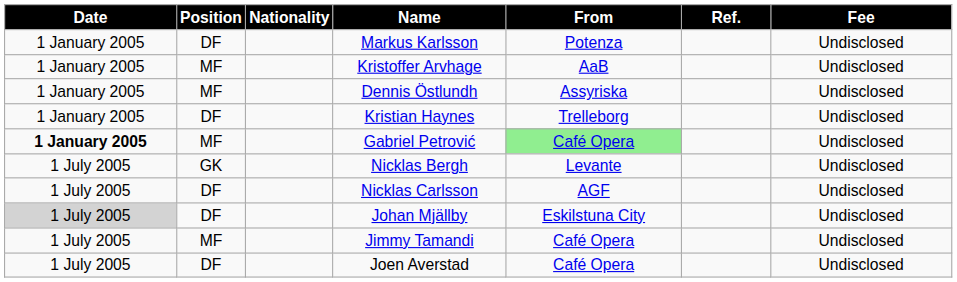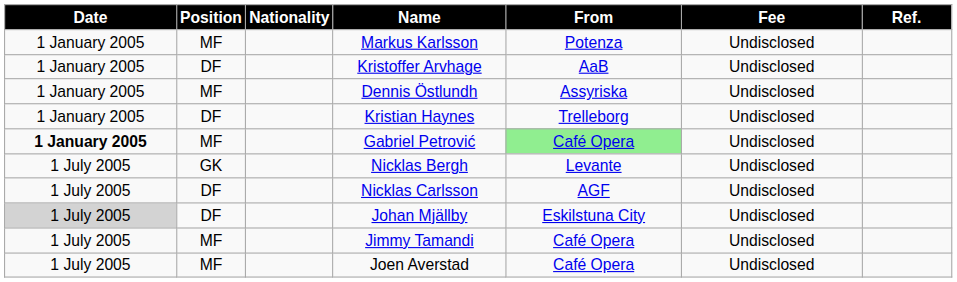 <table class="wikitable"  style="text-align:center; font-size:90%; ">
 <tr>
 <th style="background:#000000; color:white; width:200px;">Date</th>
 <th style="background:#000000; color:white; width:50px;">Position</th>
 <th style="background:#000000; color:white; width:50px;">Nationality</th>
 <th style="background:#000000; color:white; width:200px;">Name</th>
 <th style="background:#000000; color:white; width:200px;">From</th>
+<th style="background:#000000; color:white; width:200px;">Fee</th>
 <th style="background:#000000; color:white; width:100px;">Ref.</th>
-<th style="background:#000000; color:white; width:200px;">Fee</th>
+</tr>
+<tr>
+<td>1 January 2005</td>
+<td>MF</td>
+<td></td>
+<td><a href='#'>Markus Karlsson</a></td>
+<td><a href='#'>Potenza</a></td>
+<td>Undisclosed</td>
+<td></td>
 </tr>
 <tr>
 <td>1 January 2005</td>
 <td>DF</td>
 <td></td>
-<td><a href='#'>Markus Karlsson</a></td>
-<td><a href='#'>Potenza</a></td>
-<td></td>
-<td>Undisclosed</td>
-</tr>
-<tr>
-<td>1 January 2005</td>
-<td>MF</td>
-<td></td>
 <td><a href='#'>Kristoffer Arvhage</a></td>
 <td><a href='#'>AaB</a></td>
+<td>Undisclosed</td>
 <td></td>
-<td>Undisclosed</td>
 </tr>
 <tr>
 <td>1 January 2005</td>
 <td>MF</td>
 <td></td>
 <td><a href='#'>Dennis Östlundh</a></td>
 <td><a href='#'>Assyriska</a></td>
+<td>Undisclosed</td>
 <td></td>
-<td>Undisclosed</td>
 </tr>
 <tr>
 <td>1 January 2005</td>
 <td>DF</td>
 <td></td>
 <td><a href='#'>Kristian Haynes</a></td>
 <td><a href='#'>Trelleborg</a></td>
+<td>Undisclosed</td>
 <td></td>
-<td>Undisclosed</td>
 </tr>
 <tr>
 <td><strong>1 January 2005</strong></td>
 <td>MF</td>
 <td></td>
 <td><a href='#'>Gabriel Petrović</a></td>
 <td style="background: lightgreen;"><a href='#'>Café Opera</a></td>
+<td>Undisclosed</td>
 <td></td>
-<td>Undisclosed</td>
 </tr>
 <tr>
 <td>1 July 2005</td>
 <td>GK</td>
 <td></td>
 <td><a href='#'>Nicklas Bergh</a></td>
 <td><a href='#'>Levante</a></td>
+<td>Undisclosed</td>
 <td></td>
-<td>Undisclosed</td>
 </tr>
 <tr>
 <td>1 July 2005</td>
 <td>DF</td>
 <td></td>
 <td><a href='#'>Nicklas Carlsson</a></td>
 <td><a href='#'>AGF</a></td>
+<td>Undisclosed</td>
 <td></td>
-<td>Undisclosed</td>
 </tr>
 <tr>
 <td style="background: lightgrey;">1 July 2005</td>
 <td>DF</td>
 <td></td>
 <td><a href='#'>Johan Mjällby</a></td>
 <td><a href='#'>Eskilstuna City</a></td>
+<td>Undisclosed</td>
 <td></td>
-<td>Undisclosed</td>
 </tr>
 <tr>
 <td>1 July 2005</td>
 <td>MF</td>
 <td></td>
 <td><a href='#'>Jimmy Tamandi</a></td>
 <td><a href='#'>Café Opera</a></td>
+<td>Undisclosed</td>
 <td></td>
-<td>Undisclosed</td>
 </tr>
 <tr>
 <td>1 July 2005</td>
-<td>DF</td>
+<td>MF</td>
 <td></td>
 <td>Joen Averstad</td>
 <td><a href='#'>Café Opera</a></td>
+<td>Undisclosed</td>
 <td></td>
-<td>Undisclosed</td>
 </tr>
 </table>
